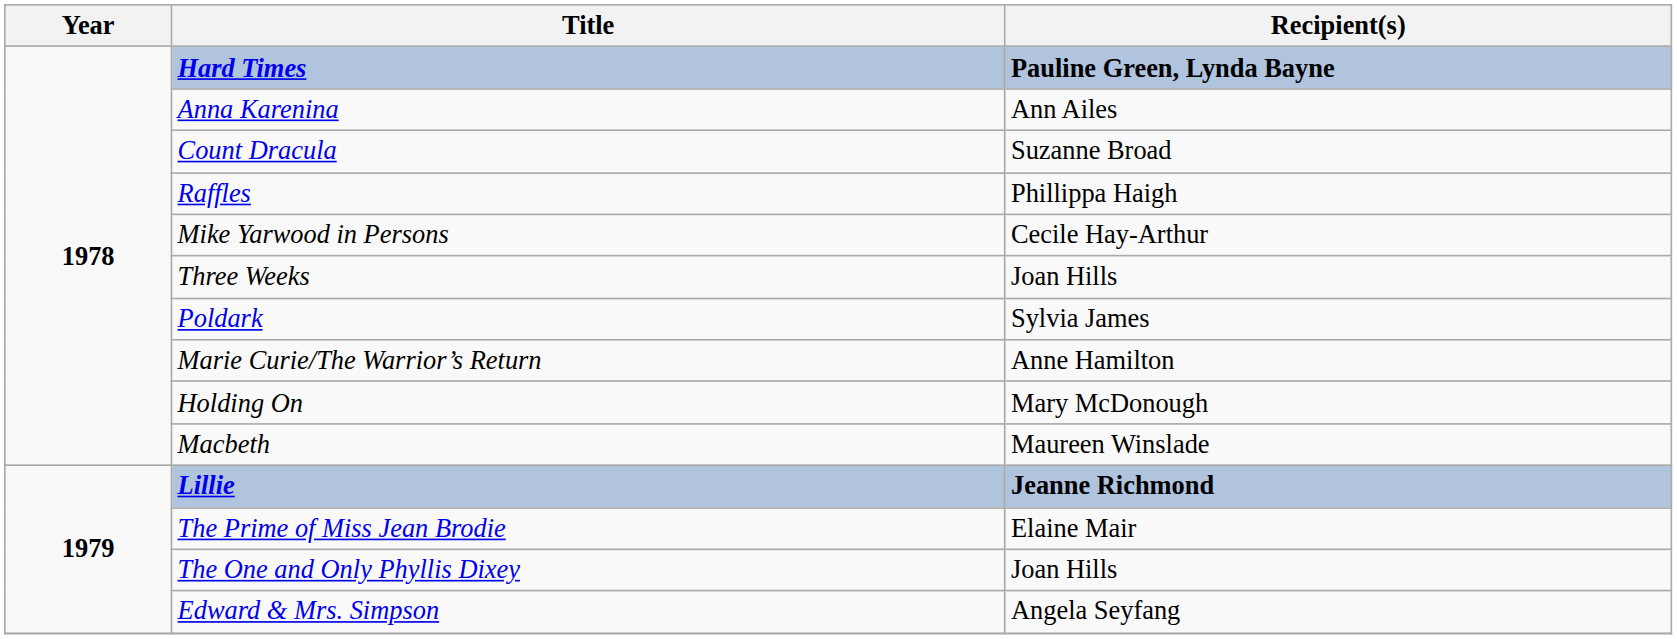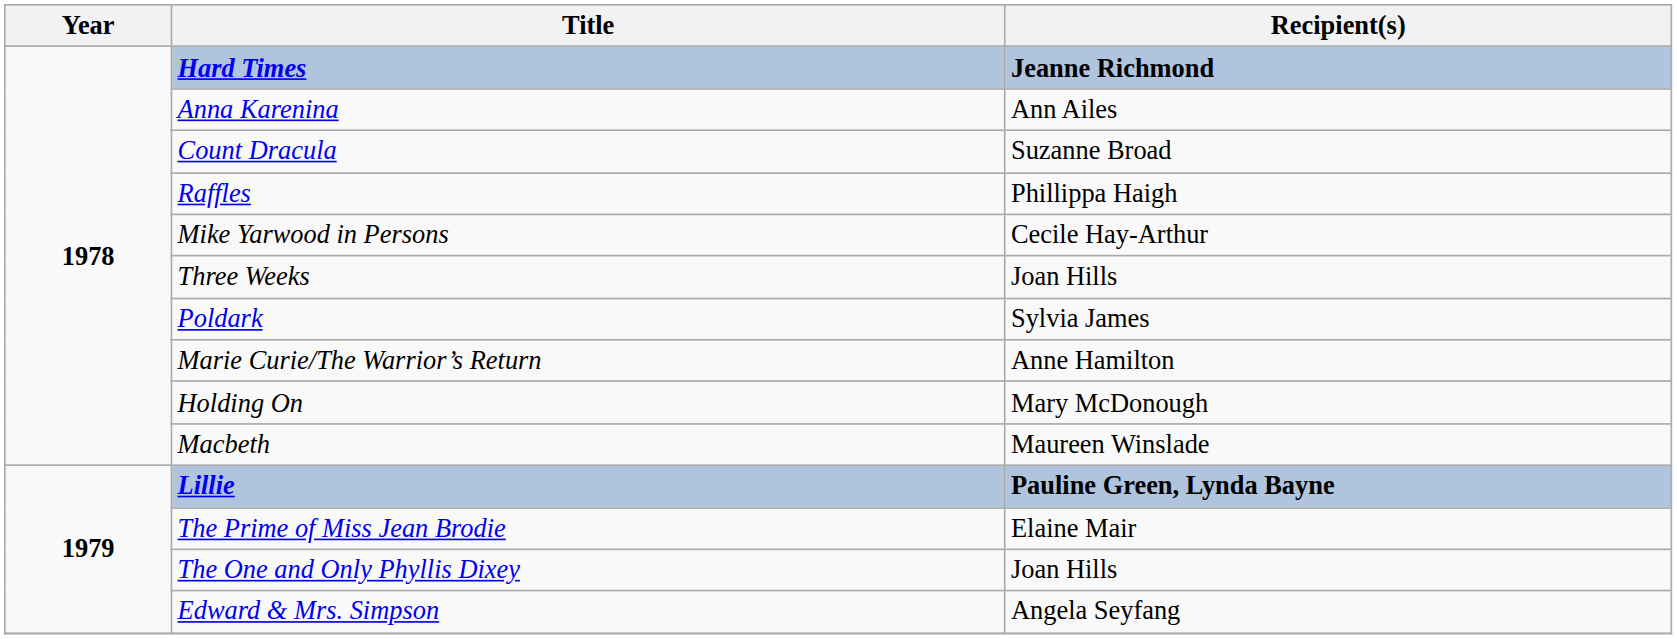 <table class="wikitable" width="80%">
 <tr>
 <th width=5%>Year</th>
 <th width=25%><strong>Title</strong></th>
 <th width=20%><strong>Recipient(s)</strong></th>
 </tr>
 <tr>
 <td rowspan="10" style="text-align:center;"><strong>1978</strong></td>
 <td style="background:#B0C4DE;"><strong><em><a href='#'>Hard Times</a></em></strong></td>
-<td style="background:#B0C4DE;"><strong>Pauline Green, Lynda Bayne</strong></td>
+<td style="background:#B0C4DE;"><strong>Jeanne Richmond</strong></td>
 </tr>
 <tr>
 <td><em><a href='#'>Anna Karenina</a></em></td>
 <td>Ann Ailes</td>
 </tr>
 <tr>
 <td><em><a href='#'>Count Dracula</a></em></td>
 <td>Suzanne Broad</td>
 </tr>
 <tr>
 <td><em><a href='#'>Raffles</a></em></td>
 <td>Phillippa Haigh</td>
 </tr>
 <tr>
 <td><em>Mike Yarwood in Persons</em></td>
 <td>Cecile Hay-Arthur</td>
 </tr>
 <tr>
 <td><em>Three Weeks</em></td>
 <td>Joan Hills</td>
 </tr>
 <tr>
 <td><em><a href='#'>Poldark</a></em></td>
 <td>Sylvia James</td>
 </tr>
 <tr>
 <td><em>Marie Curie/The Warrior’s Return</em></td>
 <td>Anne Hamilton</td>
 </tr>
 <tr>
 <td><em>Holding On</em></td>
 <td>Mary McDonough</td>
 </tr>
 <tr>
 <td><em>Macbeth</em></td>
 <td>Maureen Winslade</td>
 </tr>
 <tr>
 <td rowspan="4" style="text-align:center;"><strong>1979</strong></td>
 <td style="background:#B0C4DE;"><strong><em><a href='#'>Lillie</a></em></strong></td>
-<td style="background:#B0C4DE;"><strong>Jeanne Richmond</strong></td>
+<td style="background:#B0C4DE;"><strong>Pauline Green, Lynda Bayne</strong></td>
 </tr>
 <tr>
 <td><em><a href='#'>The Prime of Miss Jean Brodie</a></em></td>
 <td>Elaine Mair</td>
 </tr>
 <tr>
 <td><em><a href='#'>The One and Only Phyllis Dixey</a></em></td>
 <td>Joan Hills</td>
 </tr>
 <tr>
 <td><em><a href='#'>Edward & Mrs. Simpson</a></em></td>
 <td>Angela Seyfang</td>
 </tr>
 <tr>
 </tr>
 </table>
